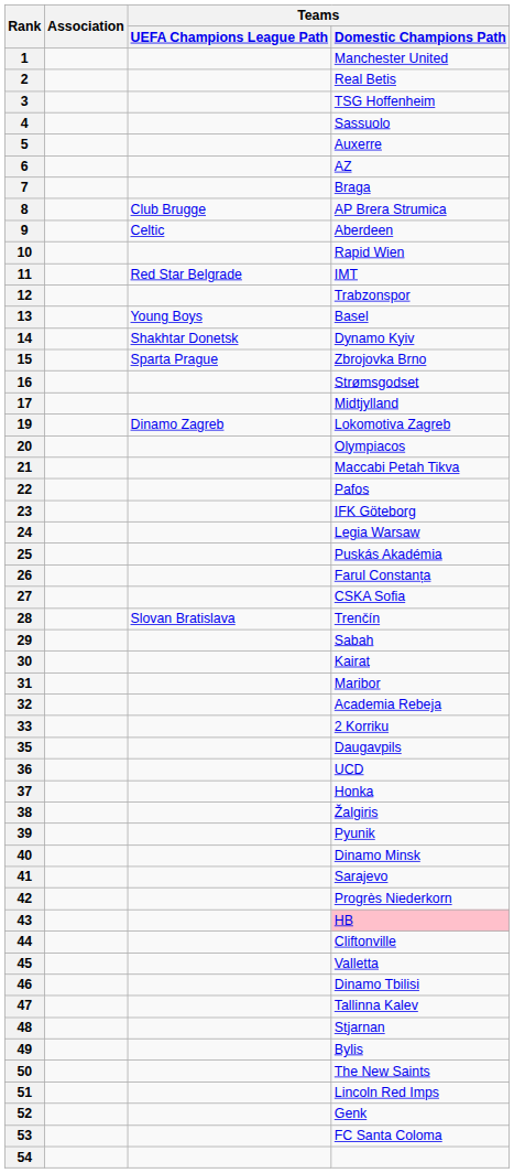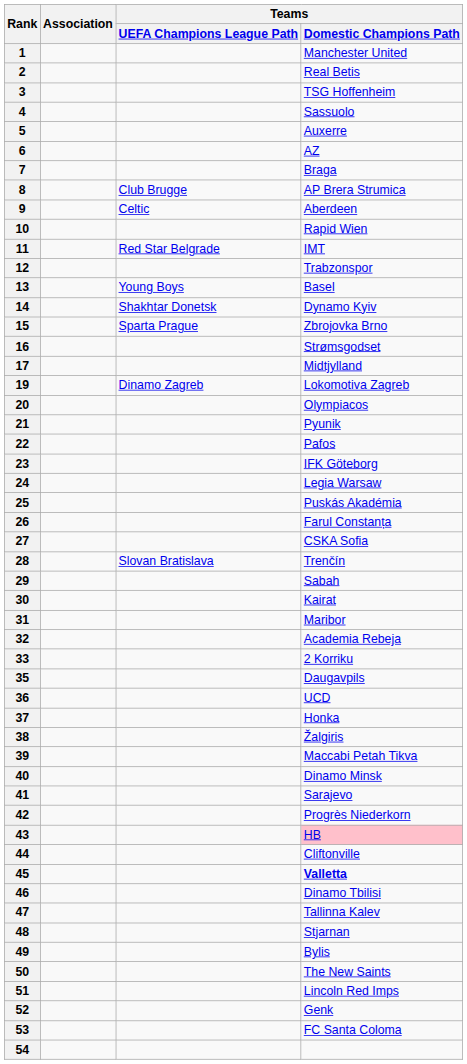 <table class="wikitable">
 <tr>
 <th rowspan=2>Rank</th>
 <th rowspan=2>Association</th>
 <th colspan=2>Teams</th>
 </tr>
 <tr>
 <th><a href='#'>UEFA Champions League Path</a></th>
 <th><a href='#'>Domestic Champions Path</a></th>
 </tr>
 <tr>
 <th>1</th>
 <td></td>
 <td></td>
 <td><a href='#'>Manchester United</a><br> </td>
 </tr>
 <tr>
 <th>2</th>
 <td></td>
 <td></td>
 <td><a href='#'>Real Betis</a><br> </td>
 </tr>
 <tr>
 <th>3</th>
 <td></td>
 <td></td>
 <td><a href='#'>TSG Hoffenheim</a> </td>
 </tr>
 <tr>
 <th>4</th>
 <td></td>
 <td></td>
 <td><a href='#'>Sassuolo</a> </td>
 </tr>
 <tr>
 <th>5</th>
 <td></td>
 <td></td>
 <td><a href='#'>Auxerre</a> </td>
 </tr>
 <tr>
 <th>6</th>
 <td></td>
 <td></td>
 <td><a href='#'>AZ</a> </td>
 </tr>
 <tr>
 <th>7</th>
 <td></td>
 <td></td>
 <td><a href='#'>Braga</a> </td>
 </tr>
 <tr>
 <th>8</th>
 <td></td>
 <td><a href='#'>Club Brugge</a></td>
 <td><a href='#'>AP Brera Strumica</a></td>
 </tr>
 <tr>
 <th>9</th>
 <td></td>
 <td><a href='#'>Celtic</a></td>
 <td><a href='#'>Aberdeen</a> </td>
 </tr>
 <tr>
 <th>10</th>
 <td></td>
 <td></td>
 <td><a href='#'>Rapid Wien</a> </td>
 </tr>
 <tr>
 <th>11</th>
 <td></td>
 <td><a href='#'>Red Star Belgrade</a></td>
 <td><a href='#'>IMT</a> </td>
 </tr>
 <tr>
 <th>12</th>
 <td></td>
 <td></td>
 <td><a href='#'>Trabzonspor</a> </td>
 </tr>
 <tr>
 <th>13</th>
 <td></td>
 <td><a href='#'>Young Boys</a></td>
 <td><a href='#'>Basel</a> </td>
 </tr>
 <tr>
 <th>14</th>
 <td></td>
 <td><a href='#'>Shakhtar Donetsk</a></td>
 <td><a href='#'>Dynamo Kyiv</a> </td>
 </tr>
 <tr>
 <th>15</th>
 <td></td>
 <td><a href='#'>Sparta Prague</a></td>
 <td><a href='#'>Zbrojovka Brno</a> </td>
 </tr>
 <tr>
 <th>16</th>
 <td></td>
 <td></td>
 <td><a href='#'>Strømsgodset</a> </td>
 </tr>
 <tr>
 <th>17</th>
 <td></td>
 <td></td>
 <td><a href='#'>Midtjylland</a> </td>
 </tr>
 <tr>
 <th>19</th>
 <td></td>
 <td><a href='#'>Dinamo Zagreb</a></td>
 <td><a href='#'>Lokomotiva Zagreb</a> </td>
 </tr>
 <tr>
 <th>20</th>
 <td></td>
 <td></td>
 <td><a href='#'>Olympiacos</a> </td>
 </tr>
 <tr>
 <th>21</th>
 <td></td>
 <td></td>
-<td><a href='#'>Maccabi Petah Tikva</a> </td>
+<td><a href='#'>Pyunik</a></td>
 </tr>
 <tr>
 <th>22</th>
 <td></td>
 <td></td>
 <td><a href='#'>Pafos</a> </td>
 </tr>
 <tr>
 <th>23</th>
 <td></td>
 <td></td>
 <td><a href='#'>IFK Göteborg</a> </td>
 </tr>
 <tr>
 <th>24</th>
 <td></td>
 <td></td>
 <td><a href='#'>Legia Warsaw</a> </td>
 </tr>
 <tr>
 <th>25</th>
 <td></td>
 <td></td>
 <td><a href='#'>Puskás Akadémia</a> </td>
 </tr>
 <tr>
 <th>26</th>
 <td></td>
 <td></td>
 <td><a href='#'>Farul Constanța</a> </td>
 </tr>
 <tr>
 <th>27</th>
 <td></td>
 <td></td>
 <td><a href='#'>CSKA Sofia</a> </td>
 </tr>
 <tr>
 <th>28</th>
 <td></td>
 <td><a href='#'>Slovan Bratislava</a></td>
 <td><a href='#'>Trenčín</a> </td>
 </tr>
 <tr>
 <th>29</th>
 <td></td>
 <td></td>
 <td><a href='#'>Sabah</a> </td>
 </tr>
 <tr>
 <th>30</th>
 <td></td>
 <td></td>
 <td><a href='#'>Kairat</a> </td>
 </tr>
 <tr>
 <th>31</th>
 <td></td>
 <td></td>
 <td><a href='#'>Maribor</a> </td>
 </tr>
 <tr>
 <th>32</th>
 <td></td>
 <td></td>
 <td><a href='#'>Academia Rebeja</a> </td>
 </tr>
 <tr>
 <th>33</th>
 <td></td>
 <td></td>
 <td><a href='#'>2 Korriku</a></td>
 </tr>
 <tr>
 <th>35</th>
 <td></td>
 <td></td>
 <td><a href='#'>Daugavpils</a></td>
 </tr>
 <tr>
 <th>36</th>
 <td></td>
 <td></td>
 <td><a href='#'>UCD</a></td>
 </tr>
 <tr>
 <th>37</th>
 <td></td>
 <td></td>
 <td><a href='#'>Honka</a> </td>
 </tr>
 <tr>
 <th>38</th>
 <td></td>
 <td></td>
 <td><a href='#'>Žalgiris</a> </td>
 </tr>
 <tr>
 <th>39</th>
 <td></td>
 <td></td>
-<td><a href='#'>Pyunik</a></td>
+<td><a href='#'>Maccabi Petah Tikva</a> </td>
 </tr>
 <tr>
 <th>40</th>
 <td></td>
 <td></td>
 <td><a href='#'>Dinamo Minsk</a> </td>
 </tr>
 <tr>
 <th>41</th>
 <td></td>
 <td></td>
 <td><a href='#'>Sarajevo</a> </td>
 </tr>
 <tr>
 <th>42</th>
 <td></td>
 <td></td>
 <td><a href='#'>Progrès Niederkorn</a></td>
 </tr>
 <tr>
 <th>43</th>
 <td></td>
 <td></td>
 <td style="background: pink;"><a href='#'>HB</a></td>
 </tr>
 <tr>
 <th>44</th>
 <td></td>
 <td></td>
 <td><a href='#'>Cliftonville</a></td>
 </tr>
 <tr>
 <th>45</th>
 <td></td>
 <td></td>
-<td><a href='#'>Valletta</a></td>
+<td><strong><a href='#'>Valletta</a></strong></td>
 </tr>
 <tr>
 <th>46</th>
 <td></td>
 <td></td>
 <td><a href='#'>Dinamo Tbilisi</a></td>
 </tr>
 <tr>
 <th>47</th>
 <td></td>
 <td></td>
 <td><a href='#'>Tallinna Kalev</a></td>
 </tr>
 <tr>
 <th>48</th>
 <td></td>
 <td></td>
 <td><a href='#'>Stjarnan</a></td>
 </tr>
 <tr>
 <th>49</th>
 <td></td>
 <td></td>
 <td><a href='#'>Bylis</a></td>
 </tr>
 <tr>
 <th>50</th>
 <td></td>
 <td></td>
 <td><a href='#'>The New Saints</a></td>
 </tr>
 <tr>
 <th>51</th>
 <td></td>
 <td></td>
 <td><a href='#'>Lincoln Red Imps</a></td>
 </tr>
 <tr>
 <th>52</th>
 <td></td>
 <td></td>
 <td><a href='#'>Genk</a> </td>
 </tr>
 <tr>
 <th>53</th>
 <td></td>
 <td></td>
 <td><a href='#'>FC Santa Coloma</a></td>
 </tr>
 <tr>
 <th>54</th>
 <td></td>
 <td></td>
 <td></td>
 </tr>
 </table>
